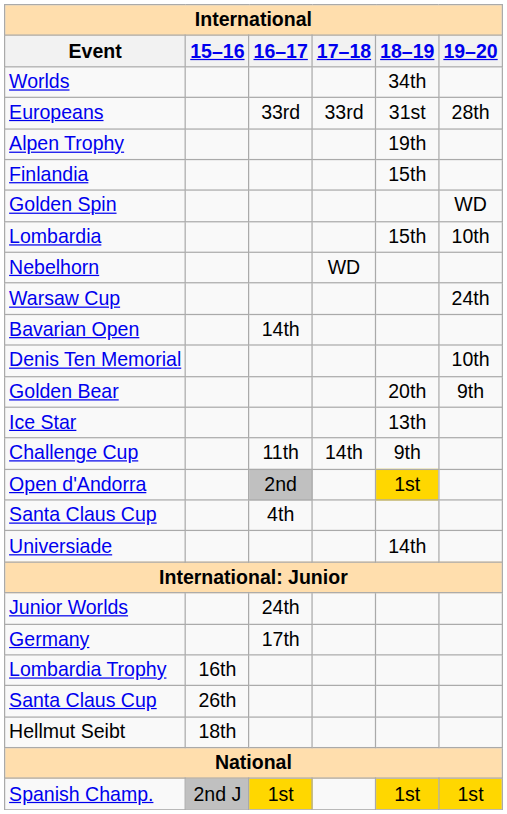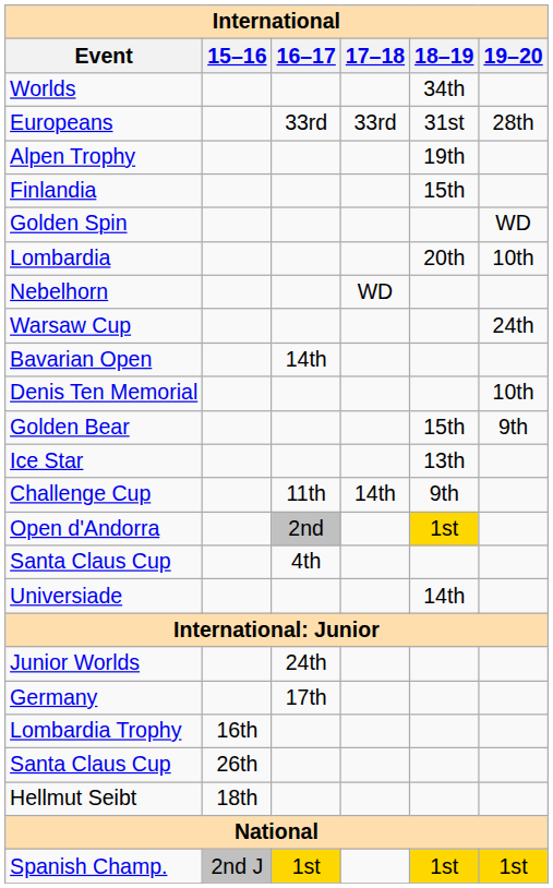 <table class="wikitable" style="text-align:center">
 <tr>
 <th colspan="6" style="background-color: #ffdead; " align="center">International</th>
 </tr>
 <tr>
 <th>Event</th>
 <th><a href='#'>15–16</a></th>
 <th><a href='#'>16–17</a></th>
 <th><a href='#'>17–18</a></th>
 <th><a href='#'>18–19</a></th>
 <th><a href='#'>19–20</a></th>
 </tr>
 <tr>
 <td align=left><a href='#'>Worlds</a></td>
 <td></td>
 <td></td>
 <td></td>
 <td>34th</td>
 <td></td>
 </tr>
 <tr>
 <td align=left><a href='#'>Europeans</a></td>
 <td></td>
 <td>33rd</td>
 <td>33rd</td>
 <td>31st</td>
 <td>28th</td>
 </tr>
 <tr>
 <td align=left> <a href='#'>Alpen Trophy</a></td>
 <td></td>
 <td></td>
 <td></td>
 <td>19th</td>
 <td></td>
 </tr>
 <tr>
 <td align=left> <a href='#'>Finlandia</a></td>
 <td></td>
 <td></td>
 <td></td>
 <td>15th</td>
 <td></td>
 </tr>
 <tr>
 <td align=left> <a href='#'>Golden Spin</a></td>
 <td></td>
 <td></td>
 <td></td>
 <td></td>
 <td>WD</td>
 </tr>
 <tr>
 <td align=left> <a href='#'>Lombardia</a></td>
 <td></td>
 <td></td>
 <td></td>
-<td>15th</td>
+<td>20th</td>
 <td>10th</td>
 </tr>
 <tr>
 <td align=left> <a href='#'>Nebelhorn</a></td>
 <td></td>
 <td></td>
 <td>WD</td>
 <td></td>
 <td></td>
 </tr>
 <tr>
 <td align=left> <a href='#'>Warsaw Cup</a></td>
 <td></td>
 <td></td>
 <td></td>
 <td></td>
 <td>24th</td>
 </tr>
 <tr>
 <td align=left><a href='#'>Bavarian Open</a></td>
 <td></td>
 <td>14th</td>
 <td></td>
 <td></td>
 <td></td>
 </tr>
 <tr>
 <td align=left><a href='#'>Denis Ten Memorial</a></td>
 <td></td>
 <td></td>
 <td></td>
 <td></td>
 <td>10th</td>
 </tr>
 <tr>
 <td align=left><a href='#'>Golden Bear</a></td>
 <td></td>
 <td></td>
 <td></td>
-<td>20th</td>
+<td>15th</td>
 <td>9th</td>
 </tr>
 <tr>
 <td align=left><a href='#'>Ice Star</a></td>
 <td></td>
 <td></td>
 <td></td>
 <td>13th</td>
 <td></td>
 </tr>
 <tr>
 <td align=left><a href='#'>Challenge Cup</a></td>
 <td></td>
 <td>11th</td>
 <td>14th</td>
 <td>9th</td>
 <td></td>
 </tr>
 <tr>
 <td align=left><a href='#'>Open d'Andorra</a></td>
 <td></td>
 <td bgcolor=silver>2nd</td>
 <td></td>
 <td bgcolor=gold>1st</td>
 <td></td>
 </tr>
 <tr>
 <td align=left><a href='#'>Santa Claus Cup</a></td>
 <td></td>
 <td>4th</td>
 <td></td>
 <td></td>
 <td></td>
 </tr>
 <tr>
 <td align=left><a href='#'>Universiade</a></td>
 <td></td>
 <td></td>
 <td></td>
 <td>14th</td>
 <td></td>
 </tr>
 <tr>
 <th colspan="6" style="background-color: #ffdead; " align="center">International: Junior</th>
 </tr>
 <tr>
 <td align=left><a href='#'>Junior Worlds</a></td>
 <td></td>
 <td>24th</td>
 <td></td>
 <td></td>
 <td></td>
 </tr>
 <tr>
 <td align=left> <a href='#'>Germany</a></td>
 <td></td>
 <td>17th</td>
 <td></td>
 <td></td>
 <td></td>
 </tr>
 <tr>
 <td align=left><a href='#'>Lombardia Trophy</a></td>
 <td>16th</td>
 <td></td>
 <td></td>
 <td></td>
 <td></td>
 </tr>
 <tr>
 <td align=left><a href='#'>Santa Claus Cup</a></td>
 <td>26th</td>
 <td></td>
 <td></td>
 <td></td>
 <td></td>
 </tr>
 <tr>
 <td align=left>Hellmut Seibt</td>
 <td>18th</td>
 <td></td>
 <td></td>
 <td></td>
 <td></td>
 </tr>
 <tr>
 <th colspan="6" style="background-color: #ffdead; " align="center">National</th>
 </tr>
 <tr>
 <td align="left"><a href='#'>Spanish Champ.</a></td>
 <td bgcolor="silver">2nd J</td>
 <td bgcolor="gold">1st</td>
 <td></td>
 <td bgcolor="gold">1st</td>
 <td bgcolor="gold">1st</td>
 </tr>
 </table>
